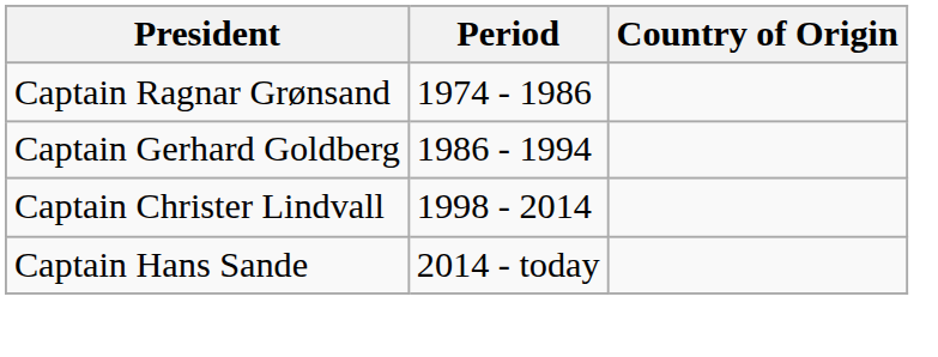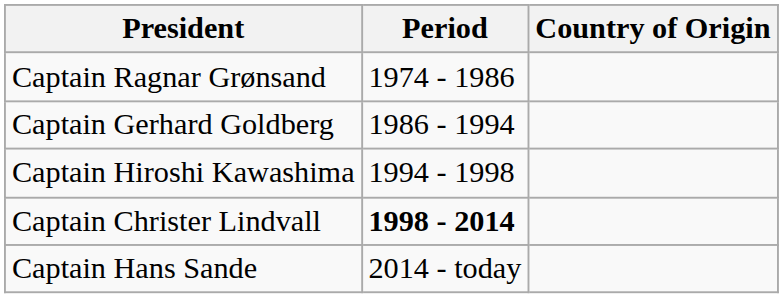 <table class="wikitable">
 <tr>
 <th>President</th>
 <th>Period</th>
 <th>Country of Origin </th>
 </tr>
 <tr>
 <td>Captain Ragnar Grønsand</td>
 <td>1974 - 1986</td>
 <td></td>
 </tr>
 <tr>
 <td>Captain Gerhard Goldberg</td>
 <td>1986 - 1994</td>
 <td></td>
 </tr>
 <tr>
+<td>Captain Hiroshi Kawashima</td>
+<td>1994 - 1998</td>
+<td></td>
+</tr>
+<tr>
 <td>Captain Christer Lindvall</td>
-<td>1998 - 2014</td>
+<td><strong>1998 - 2014</strong></td>
 <td></td>
 </tr>
 <tr>
 <td>Captain Hans Sande</td>
 <td>2014 - today</td>
 <td></td>
 </tr>
 </table>
